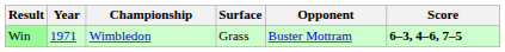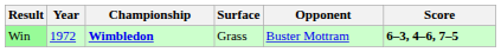 <table class="sortable wikitable">
 <tr>
 <th style="width:40px">Result</th>
 <th style="width:40px">Year</th>
 <th style="width:150px">Championship</th>
 <th style="width:50px">Surface</th>
 <th style="width:140px">Opponent</th>
 <th style="width:130px" class="unsortable">Score</th>
 </tr>
 <tr style="background:#ccffcc;">
 <td style="background:#98fb98;">Win</td>
-<td><a href='#'>1971</a></td>
-<td><a href='#'>Wimbledon</a></td>
+<td><a href='#'>1972</a></td>
+<td><strong><a href='#'>Wimbledon</a></strong></td>
 <td>Grass</td>
 <td> <a href='#'>Buster Mottram</a></td>
 <td><strong>6–3, 4–6, 7–5</strong></td>
 </tr>
 </table>
